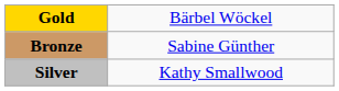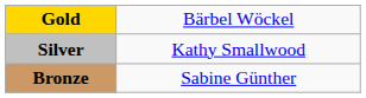 <table class="wikitable" style="text-align:center; " width="35%">
 <tr>
 <td bgcolor="gold"><strong>Gold</strong></td>
 <td><a href='#'>Bärbel Wöckel</a><br>  <small><em></em></small></td>
 </tr>
 <tr>
+<td bgcolor="silver"><strong>Silver</strong></td>
+<td><a href='#'>Kathy Smallwood</a><br>  <small><em></em></small></td>
+</tr>
+<tr>
 <td bgcolor="CC9966"><strong>Bronze</strong></td>
 <td><a href='#'>Sabine Günther</a><br>  <small><em></em></small></td>
 </tr>
-<tr>
-<td bgcolor="silver"><strong>Silver</strong></td>
-<td><a href='#'>Kathy Smallwood</a><br>  <small><em></em></small></td>
-</tr>
 </table>
